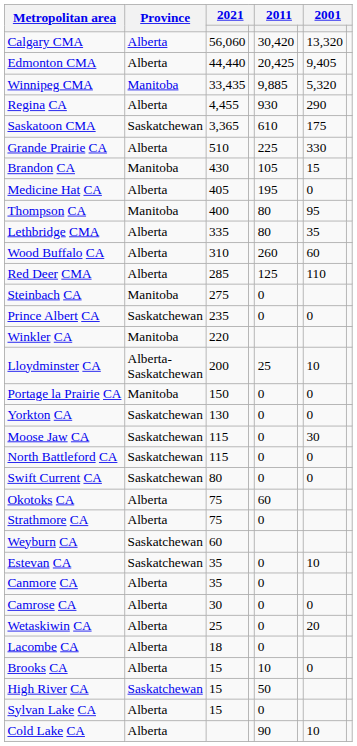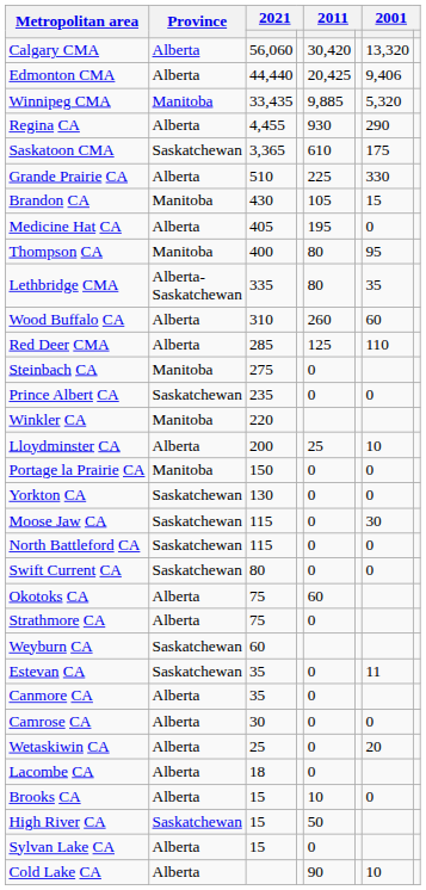 <table class="wikitable collapsible sortable">
 <tr>
 <th rowspan="2"><a href='#'>Metropolitan area</a></th>
 <th rowspan="2"><a href='#'>Province</a></th>
 <th colspan="2"><a href='#'>2021</a></th>
 <th colspan="2"><a href='#'>2011</a></th>
 <th colspan="2"><a href='#'>2001</a></th>
 </tr>
 <tr>
 <th><a href='#'></a></th>
 <th></th>
 <th></th>
 <th></th>
 <th></th>
 <th></th>
 </tr>
 <tr>
 <td><a href='#'>Calgary CMA</a></td>
 <td><a href='#'>Alberta</a></td>
 <td>56,060</td>
 <td></td>
 <td>30,420</td>
 <td></td>
 <td>13,320</td>
 <td></td>
 </tr>
 <tr>
 <td><a href='#'>Edmonton CMA</a></td>
 <td>Alberta</td>
 <td>44,440</td>
 <td></td>
 <td>20,425</td>
 <td></td>
-<td>9,405</td>
+<td>9,406</td>
 <td></td>
 </tr>
 <tr>
 <td><a href='#'>Winnipeg CMA</a></td>
 <td><a href='#'>Manitoba</a></td>
 <td>33,435</td>
 <td></td>
 <td>9,885</td>
 <td></td>
 <td>5,320</td>
 <td></td>
 </tr>
 <tr>
 <td><a href='#'>Regina</a> <a href='#'>CA</a></td>
 <td>Alberta</td>
 <td>4,455</td>
 <td></td>
 <td>930</td>
 <td></td>
 <td>290</td>
 <td></td>
 </tr>
 <tr>
 <td><a href='#'>Saskatoon CMA</a></td>
 <td>Saskatchewan</td>
 <td>3,365</td>
 <td></td>
 <td>610</td>
 <td></td>
 <td>175</td>
 <td></td>
 </tr>
 <tr>
 <td><a href='#'>Grande Prairie</a> <a href='#'>CA</a></td>
 <td>Alberta</td>
 <td>510</td>
 <td></td>
 <td>225</td>
 <td></td>
 <td>330</td>
 <td></td>
 </tr>
 <tr>
 <td><a href='#'>Brandon</a> <a href='#'>CA</a></td>
 <td>Manitoba</td>
 <td>430</td>
 <td></td>
 <td>105</td>
 <td></td>
 <td>15</td>
 <td></td>
 </tr>
 <tr>
 <td><a href='#'>Medicine Hat</a> <a href='#'>CA</a></td>
 <td>Alberta</td>
 <td>405</td>
 <td></td>
 <td>195</td>
 <td></td>
 <td>0</td>
 <td></td>
 </tr>
 <tr>
 <td><a href='#'>Thompson</a> <a href='#'>CA</a></td>
 <td>Manitoba</td>
 <td>400</td>
 <td></td>
 <td>80</td>
 <td></td>
 <td>95</td>
 <td></td>
 </tr>
 <tr>
 <td><a href='#'>Lethbridge</a> <a href='#'>CMA</a></td>
-<td>Alberta</td>
+<td>Alberta-<br>Saskatchewan</td>
 <td>335</td>
 <td></td>
 <td>80</td>
 <td></td>
 <td>35</td>
 <td></td>
 </tr>
 <tr>
 <td><a href='#'>Wood Buffalo</a> <a href='#'>CA</a></td>
 <td>Alberta</td>
 <td>310</td>
 <td></td>
 <td>260</td>
 <td></td>
 <td>60</td>
 <td></td>
 </tr>
 <tr>
 <td><a href='#'>Red Deer</a> <a href='#'>CMA</a></td>
 <td>Alberta</td>
 <td>285</td>
 <td></td>
 <td>125</td>
 <td></td>
 <td>110</td>
 <td></td>
 </tr>
 <tr>
 <td><a href='#'>Steinbach</a> <a href='#'>CA</a></td>
 <td>Manitoba</td>
 <td>275</td>
 <td></td>
 <td>0</td>
 <td></td>
 <td></td>
 <td></td>
 </tr>
 <tr>
 <td><a href='#'>Prince Albert</a> <a href='#'>CA</a></td>
 <td>Saskatchewan</td>
 <td>235</td>
 <td></td>
 <td>0</td>
 <td></td>
 <td>0</td>
 <td></td>
 </tr>
 <tr>
 <td><a href='#'>Winkler</a> <a href='#'>CA</a></td>
 <td>Manitoba</td>
 <td>220</td>
 <td></td>
 <td></td>
 <td></td>
 <td></td>
 <td></td>
 </tr>
 <tr>
 <td><a href='#'>Lloydminster</a> <a href='#'>CA</a></td>
-<td>Alberta-<br>Saskatchewan</td>
+<td>Alberta</td>
 <td>200</td>
 <td></td>
 <td>25</td>
 <td></td>
 <td>10</td>
 <td></td>
 </tr>
 <tr>
 <td><a href='#'>Portage la Prairie</a> <a href='#'>CA</a></td>
 <td>Manitoba</td>
 <td>150</td>
 <td></td>
 <td>0</td>
 <td></td>
 <td>0</td>
 <td></td>
 </tr>
 <tr>
 <td><a href='#'>Yorkton</a> <a href='#'>CA</a></td>
 <td>Saskatchewan</td>
 <td>130</td>
 <td></td>
 <td>0</td>
 <td></td>
 <td>0</td>
 <td></td>
 </tr>
 <tr>
 <td><a href='#'>Moose Jaw</a> <a href='#'>CA</a></td>
 <td>Saskatchewan</td>
 <td>115</td>
 <td></td>
 <td>0</td>
 <td></td>
 <td>30</td>
 <td></td>
 </tr>
 <tr>
 <td><a href='#'>North Battleford</a> <a href='#'>CA</a></td>
 <td>Saskatchewan</td>
 <td>115</td>
 <td></td>
 <td>0</td>
 <td></td>
 <td>0</td>
 <td></td>
 </tr>
 <tr>
 <td><a href='#'>Swift Current</a> <a href='#'>CA</a></td>
 <td>Saskatchewan</td>
 <td>80</td>
 <td></td>
 <td>0</td>
 <td></td>
 <td>0</td>
 <td></td>
 </tr>
 <tr>
 <td><a href='#'>Okotoks</a> <a href='#'>CA</a></td>
 <td>Alberta</td>
 <td>75</td>
 <td></td>
 <td>60</td>
 <td></td>
 <td></td>
 <td></td>
 </tr>
 <tr>
 <td><a href='#'>Strathmore</a> <a href='#'>CA</a></td>
 <td>Alberta</td>
 <td>75</td>
 <td></td>
 <td>0</td>
 <td></td>
 <td></td>
 <td></td>
 </tr>
 <tr>
 <td><a href='#'>Weyburn</a> <a href='#'>CA</a></td>
 <td>Saskatchewan</td>
 <td>60</td>
 <td></td>
 <td></td>
 <td></td>
 <td></td>
 <td></td>
 </tr>
 <tr>
 <td><a href='#'>Estevan</a> <a href='#'>CA</a></td>
 <td>Saskatchewan</td>
 <td>35</td>
 <td></td>
 <td>0</td>
 <td></td>
-<td>10</td>
+<td>11</td>
 <td></td>
 </tr>
 <tr>
 <td><a href='#'>Canmore</a> <a href='#'>CA</a></td>
 <td>Alberta</td>
 <td>35</td>
 <td></td>
 <td>0</td>
 <td></td>
 <td></td>
 <td></td>
 </tr>
 <tr>
 <td><a href='#'>Camrose</a> <a href='#'>CA</a></td>
 <td>Alberta</td>
 <td>30</td>
 <td></td>
 <td>0</td>
 <td></td>
 <td>0</td>
 <td></td>
 </tr>
 <tr>
 <td><a href='#'>Wetaskiwin</a> <a href='#'>CA</a></td>
 <td>Alberta</td>
 <td>25</td>
 <td></td>
 <td>0</td>
 <td></td>
 <td>20</td>
 <td></td>
 </tr>
 <tr>
 <td><a href='#'>Lacombe</a> <a href='#'>CA</a></td>
 <td>Alberta</td>
 <td>18</td>
 <td></td>
 <td>0</td>
 <td></td>
 <td></td>
 <td></td>
 </tr>
 <tr>
 <td><a href='#'>Brooks</a> <a href='#'>CA</a></td>
 <td>Alberta</td>
 <td>15</td>
 <td></td>
 <td>10</td>
 <td></td>
 <td>0</td>
 <td></td>
 </tr>
 <tr>
 <td><a href='#'>High River</a> <a href='#'>CA</a></td>
 <td><a href='#'>Saskatchewan</a></td>
 <td>15</td>
 <td></td>
 <td>50</td>
 <td></td>
 <td></td>
 <td></td>
 </tr>
 <tr>
 <td><a href='#'>Sylvan Lake</a> <a href='#'>CA</a></td>
 <td>Alberta</td>
 <td>15</td>
 <td></td>
 <td>0</td>
 <td></td>
 <td></td>
 <td></td>
 </tr>
 <tr>
 <td><a href='#'>Cold Lake</a> <a href='#'>CA</a></td>
 <td>Alberta</td>
 <td></td>
 <td></td>
 <td>90</td>
 <td></td>
 <td>10</td>
 <td></td>
 </tr>
 </table>
